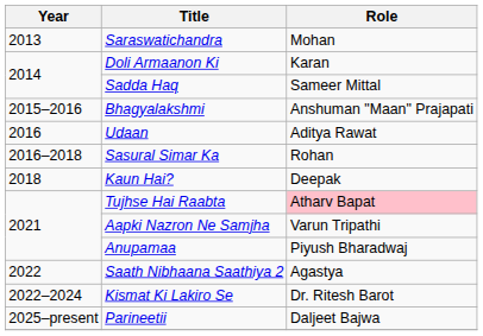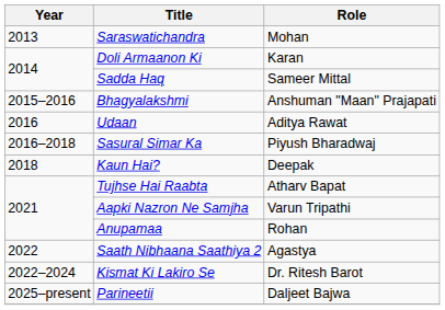 <table class="wikitable sortable">
 <tr>
 <th>Year</th>
 <th>Title</th>
 <th>Role</th>
 </tr>
 <tr>
 <td>2013</td>
 <td><em><a href='#'>Saraswatichandra</a></em></td>
 <td>Mohan</td>
 </tr>
 <tr>
 <td rowspan="2">2014</td>
 <td><em><a href='#'>Doli Armaanon Ki</a></em></td>
 <td>Karan</td>
 </tr>
 <tr>
 <td><em><a href='#'>Sadda Haq</a></em></td>
 <td>Sameer Mittal</td>
 </tr>
 <tr>
 <td>2015–2016</td>
 <td><em><a href='#'>Bhagyalakshmi</a></em></td>
 <td>Anshuman "Maan" Prajapati</td>
 </tr>
 <tr>
 <td>2016</td>
 <td><em><a href='#'>Udaan</a></em></td>
 <td>Aditya Rawat</td>
 </tr>
 <tr>
 <td>2016–2018</td>
 <td><em><a href='#'>Sasural Simar Ka </a></em></td>
-<td>Rohan</td>
+<td>Piyush Bharadwaj</td>
 </tr>
 <tr>
 <td>2018</td>
 <td><em><a href='#'>Kaun Hai?</a></em></td>
 <td>Deepak</td>
 </tr>
 <tr>
 <td rowspan="3">2021</td>
 <td><em><a href='#'>Tujhse Hai Raabta</a></em></td>
-<td style="background: pink;">Atharv Bapat</td>
+<td>Atharv Bapat</td>
 </tr>
 <tr>
 <td><em><a href='#'>Aapki Nazron Ne Samjha</a></em></td>
 <td>Varun Tripathi</td>
 </tr>
 <tr>
 <td><em><a href='#'>Anupamaa</a></em></td>
-<td>Piyush Bharadwaj</td>
+<td>Rohan</td>
 </tr>
 <tr>
 <td>2022</td>
 <td><em><a href='#'>Saath Nibhaana Saathiya 2</a></em></td>
 <td>Agastya</td>
 </tr>
 <tr>
 <td>2022–2024</td>
 <td><em><a href='#'>Kismat Ki Lakiro Se</a></em></td>
 <td>Dr. Ritesh Barot</td>
 </tr>
 <tr>
 <td>2025–present</td>
 <td><em><a href='#'> Parineetii</a></em></td>
 <td>Daljeet Bajwa</td>
 </tr>
 <tr>
 </tr>
 </table>
